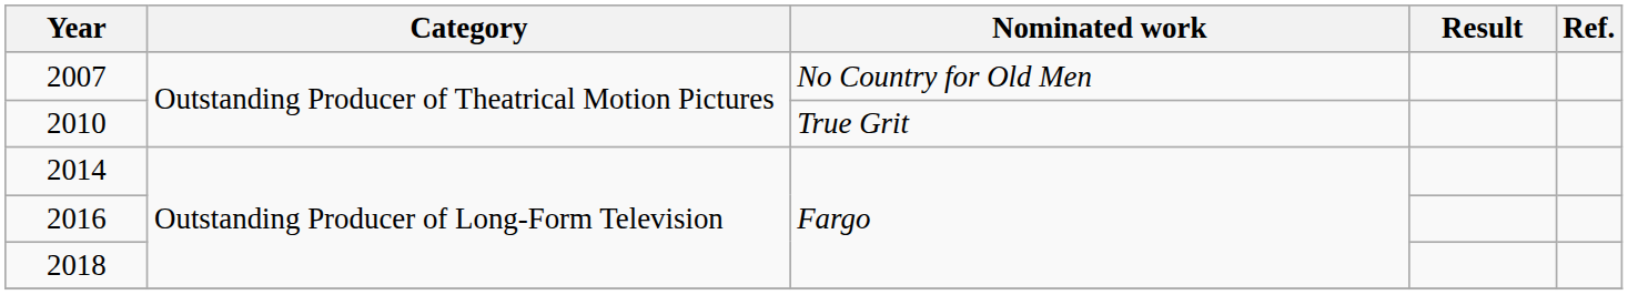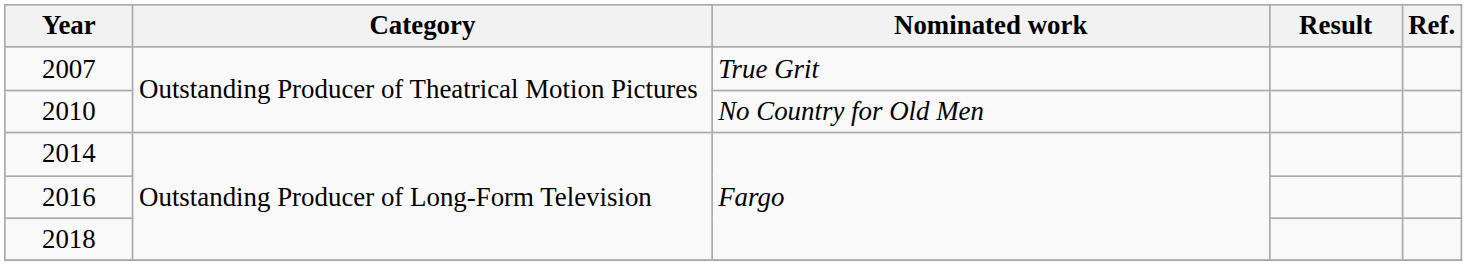 <table class="wikitable unsortable">
 <tr>
 <th scope="col" style="width:5em;">Year</th>
 <th scope="col" style="width:26em;">Category</th>
 <th scope="col" style="width:25em;">Nominated work</th>
 <th scope="col" style="width:5em;">Result</th>
 <th class=unsortable>Ref.</th>
 </tr>
 <tr>
 <td style="text-align:center;">2007</td>
 <td rowspan=2>Outstanding Producer of Theatrical Motion Pictures</td>
-<td><em>No Country for Old Men</em></td>
+<td><em>True Grit</em></td>
 <td></td>
 <td></td>
 </tr>
 <tr>
 <td style="text-align:center;">2010</td>
-<td><em>True Grit</em></td>
+<td><em>No Country for Old Men</em></td>
 <td></td>
 <td></td>
 </tr>
 <tr>
 <td style="text-align:center;">2014</td>
 <td rowspan=3>Outstanding Producer of Long-Form Television</td>
 <td rowspan=3><em>Fargo</em></td>
 <td></td>
 <td></td>
 </tr>
 <tr>
 <td style="text-align:center;">2016</td>
 <td></td>
 <td></td>
 </tr>
 <tr>
 <td style="text-align:center;">2018</td>
 <td></td>
 <td></td>
 </tr>
 <tr>
 </tr>
 </table>
